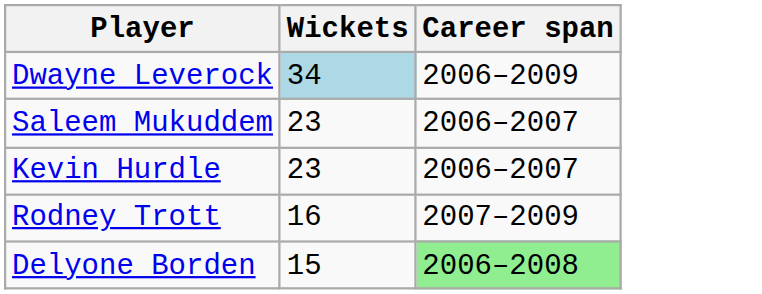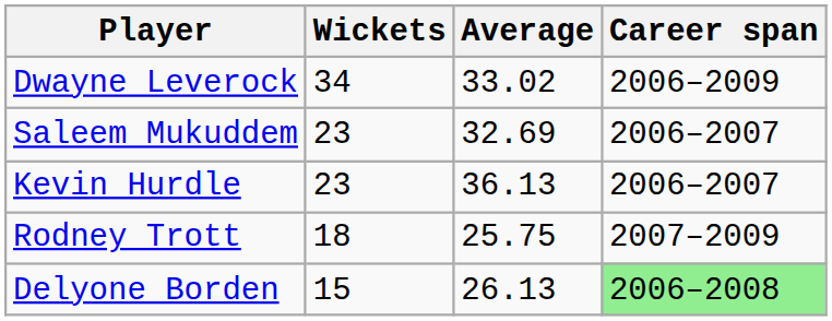 <table class="wikitable">
 <tr>
 <th>Player</th>
 <th>Wickets</th>
+<th>Average</th>
 <th>Career span</th>
 </tr>
 <tr>
 <td><a href='#'>Dwayne Leverock</a></td>
-<td style="background: lightblue;">34</td>
+<td>34</td>
+<td>33.02</td>
 <td>2006–2009</td>
 </tr>
 <tr>
 <td><a href='#'>Saleem Mukuddem</a></td>
 <td>23</td>
+<td>32.69</td>
 <td>2006–2007</td>
 </tr>
 <tr>
 <td><a href='#'>Kevin Hurdle</a></td>
 <td>23</td>
+<td>36.13</td>
 <td>2006–2007</td>
 </tr>
 <tr>
 <td><a href='#'>Rodney Trott</a></td>
-<td>16</td>
+<td>18</td>
+<td>25.75</td>
 <td>2007–2009</td>
 </tr>
 <tr>
 <td><a href='#'>Delyone Borden</a></td>
 <td>15</td>
+<td>26.13</td>
 <td style="background: lightgreen;">2006–2008</td>
 </tr>
 </table>
